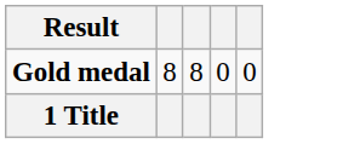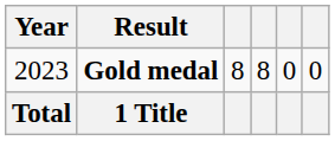 <table class="wikitable" style="text-align: center;">
 <tr>
+<th>Year</th>
 <th>Result</th>
 <th></th>
 <th></th>
 <th></th>
 <th></th>
 </tr>
 <tr>
+<td> 2023</td>
 <td><strong> Gold medal</strong></td>
 <td>8</td>
 <td>8</td>
 <td>0</td>
 <td>0</td>
 </tr>
 <tr>
+<th>Total</th>
 <th>1 Title</th>
 <th></th>
 <th></th>
 <th></th>
 <th></th>
 </tr>
 </table>
